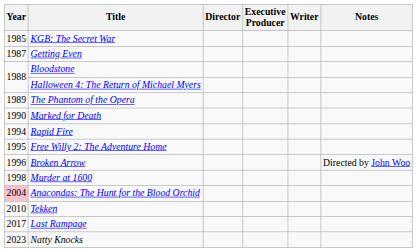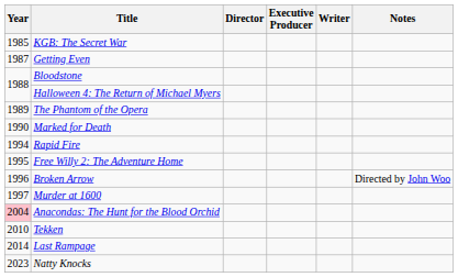 <table class="wikitable">
 <tr>
 <th>Year</th>
 <th>Title</th>
 <th>Director</th>
 <th>Executive<br>Producer</th>
 <th>Writer</th>
 <th>Notes</th>
 </tr>
 <tr>
 <td>1985</td>
 <td><em><a href='#'>KGB: The Secret War</a></em></td>
 <td></td>
 <td></td>
 <td></td>
 <td></td>
 </tr>
 <tr>
 <td>1987</td>
 <td><em><a href='#'>Getting Even</a></em></td>
 <td></td>
 <td></td>
 <td></td>
 <td></td>
 </tr>
 <tr>
 <td rowspan="2">1988</td>
 <td><em><a href='#'>Bloodstone</a></em></td>
 <td></td>
 <td></td>
 <td></td>
 <td></td>
 </tr>
 <tr>
 <td><em><a href='#'>Halloween 4: The Return of Michael Myers</a></em></td>
 <td></td>
 <td></td>
 <td></td>
 <td></td>
 </tr>
 <tr>
 <td>1989</td>
 <td><em><a href='#'>The Phantom of the Opera</a></em></td>
 <td></td>
 <td></td>
 <td></td>
 <td></td>
 </tr>
 <tr>
 <td>1990</td>
 <td><em><a href='#'>Marked for Death</a></em></td>
 <td></td>
 <td></td>
 <td></td>
 <td></td>
 </tr>
 <tr>
 <td>1994</td>
 <td><em><a href='#'>Rapid Fire</a></em></td>
 <td></td>
 <td></td>
 <td></td>
 <td></td>
 </tr>
 <tr>
 <td>1995</td>
 <td><em><a href='#'>Free Willy 2: The Adventure Home</a></em></td>
 <td></td>
 <td></td>
 <td></td>
 <td></td>
 </tr>
 <tr>
 <td>1996</td>
 <td><em><a href='#'>Broken Arrow</a></em></td>
 <td></td>
 <td></td>
 <td></td>
 <td>Directed by <a href='#'>John Woo</a></td>
 </tr>
 <tr>
-<td>1998</td>
+<td>1997</td>
 <td><em><a href='#'>Murder at 1600</a></em></td>
 <td></td>
 <td></td>
 <td></td>
 <td></td>
 </tr>
 <tr>
 <td style="background: pink;">2004</td>
 <td><em><a href='#'>Anacondas: The Hunt for the Blood Orchid</a></em></td>
 <td></td>
 <td></td>
 <td></td>
 <td></td>
 </tr>
 <tr>
 <td>2010</td>
 <td><em><a href='#'>Tekken</a></em></td>
 <td></td>
 <td></td>
 <td></td>
 <td></td>
 </tr>
 <tr>
-<td>2017</td>
+<td>2014</td>
 <td><em><a href='#'>Last Rampage</a></em></td>
 <td></td>
 <td></td>
 <td></td>
 <td></td>
 </tr>
 <tr>
 <td>2023</td>
 <td><em>Natty Knocks</em></td>
 <td></td>
 <td></td>
 <td></td>
 <td></td>
 </tr>
 </table>
